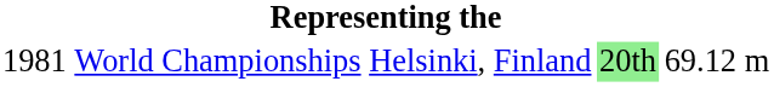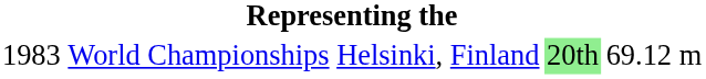 <table>
 <tr>
 <th colspan="5">Representing the </th>
 </tr>
 <tr>
-<td>1981</td>
+<td>1983</td>
 <td><a href='#'>World Championships</a></td>
 <td><a href='#'>Helsinki</a>, <a href='#'>Finland</a></td>
 <td style="background: lightgreen;">20th</td>
 <td>69.12 m</td>
 </tr>
 </table>
